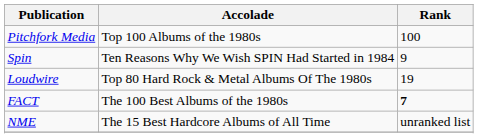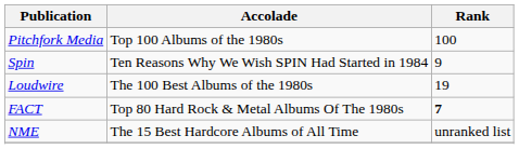 <table class="wikitable sortable">
 <tr>
 <th>Publication</th>
 <th>Accolade</th>
 <th>Rank</th>
 </tr>
 <tr>
 <td><em><a href='#'>Pitchfork Media</a></em></td>
 <td>Top 100 Albums of the 1980s</td>
 <td>100</td>
 </tr>
 <tr>
 <td><em><a href='#'>Spin</a></em></td>
 <td>Ten Reasons Why We Wish SPIN Had Started in 1984</td>
 <td>9</td>
 </tr>
 <tr>
 <td><em><a href='#'>Loudwire</a></em></td>
-<td>Top 80 Hard Rock & Metal Albums Of The 1980s</td>
+<td>The 100 Best Albums of the 1980s</td>
 <td>19</td>
 </tr>
 <tr>
 <td><em><a href='#'>FACT</a></em></td>
-<td>The 100 Best Albums of the 1980s</td>
+<td>Top 80 Hard Rock & Metal Albums Of The 1980s</td>
 <td><strong>7</strong></td>
 </tr>
 <tr>
 <td><em><a href='#'>NME</a></em></td>
 <td>The 15 Best Hardcore Albums of All Time</td>
 <td>unranked list</td>
 </tr>
 <tr>
 </tr>
 <tr>
 </tr>
 </table>
